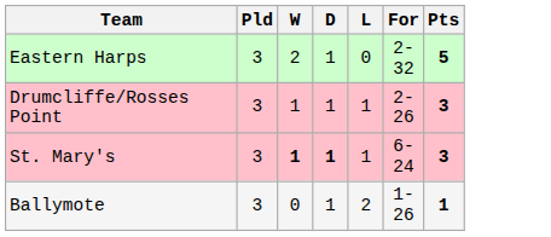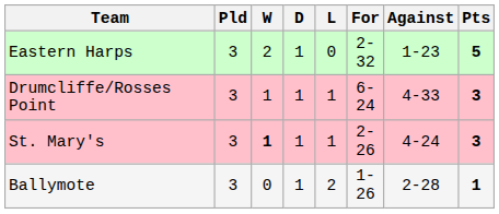 <table class="wikitable">
 <tr>
 <th width=165>Team</th>
 <th width=20>Pld</th>
 <th width=20>W</th>
 <th width=20>D</th>
 <th width=20>L</th>
 <th width=20>For</th>
+<th width=20>Against</th>
 <th width=20>Pts</th>
 </tr>
 <tr align=center style="background:#ccffcc;">
 <td style="text-align:left;">Eastern Harps</td>
 <td>3</td>
 <td>2</td>
 <td>1</td>
 <td>0</td>
 <td>2-32</td>
+<td>1-23</td>
 <td><strong>5</strong></td>
 </tr>
 <tr align=center style="background:pink;">
 <td style="text-align:left;">Drumcliffe/Rosses Point</td>
 <td>3</td>
 <td>1</td>
 <td>1</td>
 <td>1</td>
-<td>2-26</td>
+<td>6-24</td>
+<td>4-33</td>
 <td><strong>3</strong></td>
 </tr>
 <tr align=center style="background:pink;">
 <td style="text-align:left;">St. Mary's</td>
 <td>3</td>
 <td><strong>1</strong></td>
-<td><strong>1</strong></td>
 <td>1</td>
-<td>6-24</td>
+<td>1</td>
+<td>2-26</td>
+<td>4-24</td>
 <td><strong>3</strong></td>
 </tr>
 <tr align=center style="background:#f5f5f5;">
 <td style="text-align:left;">Ballymote</td>
 <td>3</td>
 <td>0</td>
 <td>1</td>
 <td>2</td>
 <td>1-26</td>
+<td>2-28</td>
 <td><strong>1</strong></td>
 </tr>
 </table>
